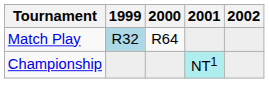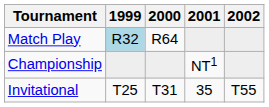 <table class="wikitable" style="text-align:center;">
 <tr>
 <th>Tournament</th>
 <th>1999</th>
 <th>2000</th>
 <th>2001</th>
 <th>2002</th>
 </tr>
 <tr>
 <td align="left"><a href='#'>Match Play</a></td>
 <td style="background: lightblue;">R32</td>
 <td>R64</td>
 <td style="background:#eeeeee;"></td>
 <td style="background:#eeeeee;"></td>
 </tr>
 <tr>
 <td align="left"><a href='#'>Championship</a></td>
 <td style="background:#eeeeee;"></td>
 <td style="background:#eeeeee;"></td>
-<td style="background: paleturquoise;">NT<sup>1</sup></td>
+<td>NT<sup>1</sup></td>
 <td style="background:#eeeeee;"></td>
 </tr>
+<tr>
+<td align="left"><a href='#'>Invitational</a></td>
+<td>T25</td>
+<td>T31</td>
+<td>35</td>
+<td>T55</td>
+</tr>
 </table>
